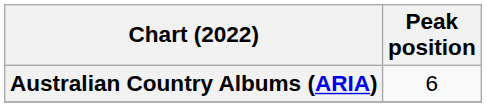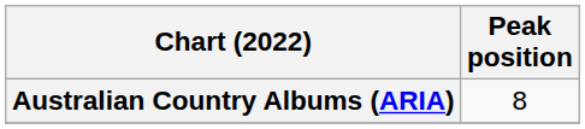 <table class="wikitable sortable plainrowheaders" style="text-align:center">
 <tr>
 <th scope="col">Chart (2022)</th>
 <th scope="col">Peak<br> position</th>
 </tr>
 <tr>
 <th scope="row">Australian Country Albums (<a href='#'>ARIA</a>)</th>
-<td>6</td>
+<td>8</td>
 </tr>
 <tr>
 </tr>
 <tr>
 </tr>
 <tr>
 </tr>
 </table>
